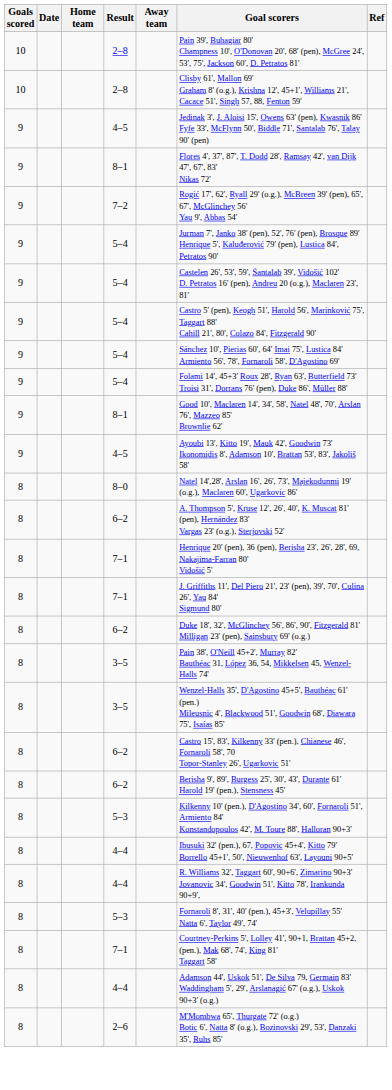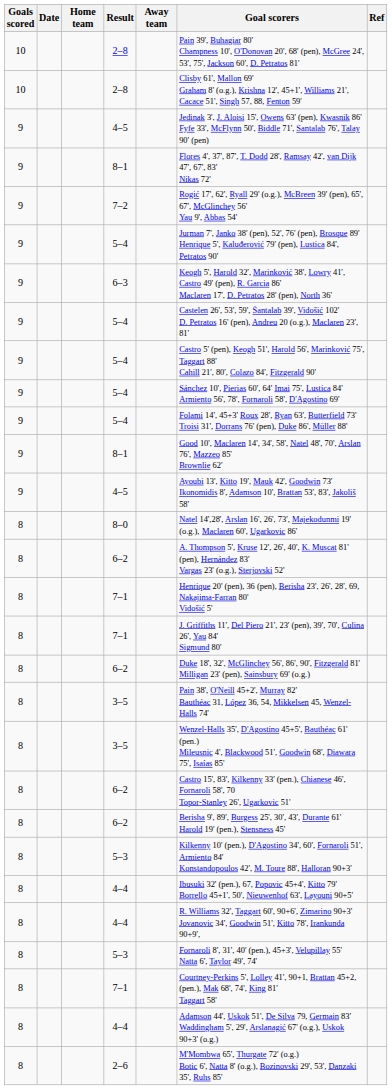 <table class="wikitable sortable">
 <tr>
 <th>Goals <br> scored</th>
 <th !width=4%>Date</th>
 <th !width=12%>Home team</th>
 <th ! style="text-align:center">Result</th>
 <th !width=12%>Away team</th>
 <th ! class="unsortable" style="text-align:center">Goal scorers</th>
 <th !width=2% class="unsortable" style="text-align:center">Ref</th>
 </tr>
 <tr>
 <td style="text-align:center">10</td>
 <td></td>
 <td></td>
 <td style="text-align:center"><a href='#'>2–8</a></td>
 <td></td>
 <td><small><a href='#'>Pain</a> 39', <a href='#'>Buhagiar</a> 80'<br><a href='#'>Champness</a> 10', <a href='#'>O'Donovan</a> 20', 68' (pen), <a href='#'>McGree</a> 24', 53', 75', <a href='#'>Jackson</a> 60', <a href='#'>D. Petratos</a> 81'</small></td>
 <td></td>
 </tr>
 <tr>
 <td style="text-align:center">10</td>
 <td></td>
 <td></td>
 <td style="text-align:center">2–8</td>
 <td></td>
 <td><small><a href='#'>Clisby</a> 61', <a href='#'>Mallon</a> 69'<br><a href='#'>Graham</a> 8' (o.g.), <a href='#'>Krishna</a> 12', 45+1', <a href='#'>Williams</a> 21', <a href='#'>Cacace</a> 51', <a href='#'>Singh</a> 57, 88, <a href='#'>Fenton</a> 59' </small></td>
 <td></td>
 </tr>
 <tr Melbourne City>
 <td style="text-align:center">9</td>
 <td></td>
 <td></td>
 <td style="text-align:center">4–5</td>
 <td></td>
 <td><small> <a href='#'>Jedinak</a> 3', <a href='#'>J. Aloisi</a> 15', <a href='#'>Owens</a> 63' (pen), <a href='#'>Kwasnik</a> 86' <br> <a href='#'>Fyfe</a> 33', <a href='#'>McFlynn</a> 50', <a href='#'>Biddle</a> 71', <a href='#'>Santalab</a> 76', <a href='#'>Talay</a> 90' (pen) </small></td>
 <td></td>
 </tr>
 <tr>
 <td style="text-align:center">9</td>
 <td></td>
 <td></td>
 <td style="text-align:center">8–1</td>
 <td></td>
 <td><small> <a href='#'>Flores</a> 4', 37', 87', <a href='#'>T. Dodd</a> 28', <a href='#'>Ramsay</a> 42', <a href='#'>van Dijk</a> 47', 67', 83' <br> <a href='#'>Nikas</a> 72' </small></td>
 <td></td>
 </tr>
 <tr>
 <td style="text-align:center">9</td>
 <td></td>
 <td></td>
 <td style="text-align:center">7–2</td>
 <td></td>
 <td><small> <a href='#'>Rogić</a> 17', 62', <a href='#'>Ryall</a> 29' (o.g.), <a href='#'>McBreen</a> 39' (pen), 65', 67', <a href='#'>McGlinchey</a> 56' <br> <a href='#'>Yau</a> 9', <a href='#'>Abbas</a> 54' </small></td>
 <td></td>
 </tr>
 <tr>
 <td style="text-align:center">9</td>
 <td></td>
 <td></td>
 <td style="text-align:center">5–4</td>
 <td></td>
 <td><small> <a href='#'>Jurman</a> 7', <a href='#'>Janko</a> 38' (pen), 52', 76' (pen), <a href='#'>Brosque</a> 89' <br> <a href='#'>Henrique</a> 5', <a href='#'>Kaluđerović</a> 79' (pen), <a href='#'>Lustica</a> 84', <a href='#'>Petratos</a> 90' </small></td>
+<td></td>
+</tr>
+<tr>
+<td style="text-align:center">9</td>
+<td></td>
+<td></td>
+<td style="text-align:center">6–3</td>
+<td></td>
+<td><small> <a href='#'>Keogh</a> 5', <a href='#'>Harold</a> 32', <a href='#'>Marinković</a> 38', <a href='#'>Lowry</a> 41', <a href='#'>Castro</a> 49' (pen), <a href='#'>R. Garcia</a> 86' <br> <a href='#'>Maclaren</a> 17', <a href='#'>D. Petratos</a> 28' (pen), <a href='#'>North</a> 36' </small></td>
 <td></td>
 </tr>
 <tr>
 <td style="text-align:center">9</td>
 <td></td>
 <td></td>
 <td style="text-align:center">5–4</td>
 <td></td>
 <td><small> <a href='#'>Castelen</a> 26', 53', 59', <a href='#'>Šantalab</a> 39', <a href='#'>Vidošić</a> 102' <br> <a href='#'>D. Petratos</a> 16' (pen), <a href='#'>Andreu</a> 20 (o.g.), <a href='#'>Maclaren</a> 23', 81' </small></td>
 <td></td>
 </tr>
 <tr>
 <td style="text-align:center">9</td>
 <td></td>
 <td></td>
 <td style="text-align:center">5–4</td>
 <td></td>
 <td><small> <a href='#'>Castro</a> 5' (pen), <a href='#'>Keogh</a> 51', <a href='#'>Harold</a> 56', <a href='#'>Marinković</a> 75', <a href='#'>Taggart</a> 88' <br> <a href='#'>Cahill</a> 21', 80', <a href='#'>Colazo</a> 84', <a href='#'>Fitzgerald</a> 90'</small></td>
 <td></td>
 </tr>
 <tr>
 <td style="text-align:center">9</td>
 <td></td>
 <td></td>
 <td style="text-align:center">5–4</td>
 <td></td>
 <td><small> <a href='#'>Sánchez</a> 10', <a href='#'>Pierias</a> 60', 64' <a href='#'>Imai</a> 75', <a href='#'>Lustica</a> 84'<br> <a href='#'>Armiento</a> 56', 78', <a href='#'>Fornaroli</a> 58', <a href='#'>D'Agostino</a> 69'</small></td>
 <td></td>
 </tr>
 <tr>
 <td style="text-align:center">9</td>
 <td></td>
 <td></td>
 <td style="text-align:center">5–4</td>
 <td></td>
 <td><small> <a href='#'>Folami</a> 14', 45+3' <a href='#'>Roux</a> 28', <a href='#'>Ryan</a> 63', <a href='#'>Butterfield</a> 73'<br> <a href='#'>Troisi</a> 31', <a href='#'>Dorrans</a> 76' (pen), <a href='#'>Duke</a> 86', <a href='#'>Müller</a> 88'</small></td>
 <td></td>
 </tr>
 <tr>
 <td style="text-align:center">9</td>
 <td></td>
 <td></td>
 <td style="text-align:center">8–1</td>
 <td></td>
 <td><small> <a href='#'>Good</a> 10', <a href='#'>Maclaren</a> 14', 34', 58', <a href='#'>Natel</a> 48', 70', <a href='#'>Arslan</a> 76', <a href='#'>Mazzeo</a> 85' <br> <a href='#'>Brownlie</a> 62'</small></td>
 <td></td>
 </tr>
 <tr>
 <td style="text-align:center">9</td>
 <td></td>
 <td></td>
 <td style="text-align:center">4–5</td>
 <td></td>
 <td><small> <a href='#'>Ayoubi</a> 13', <a href='#'>Kitto</a> 19', <a href='#'>Mauk</a> 42', <a href='#'>Goodwin</a> 73' <br> <a href='#'>Ikonomidis</a> 8', <a href='#'>Adamson</a> 10', <a href='#'>Brattan</a> 53', 83', <a href='#'>Jakoliš</a> 58' </small></td>
 <td></td>
 </tr>
 <tr>
 <td style="text-align:center">8</td>
 <td></td>
 <td></td>
 <td style="text-align:center">8–0</td>
 <td></td>
 <td><small><a href='#'>Natel</a> 14',28', <a href='#'>Arslan</a> 16', 26', 73', <a href='#'>Majekodunmi</a> 19' (o.g.),</small> <small><a href='#'>Maclaren</a> 60', <a href='#'>Ugarkovic</a> 86'</small></td>
 <td></td>
 </tr>
 <tr>
 <td style="text-align:center">8</td>
 <td></td>
 <td></td>
 <td style="text-align:center">6–2</td>
 <td></td>
 <td><small> <a href='#'>A. Thompson</a> 5', <a href='#'>Kruse</a> 12', 26', 40', <a href='#'>K. Muscat</a> 81' (pen), <a href='#'>Hernández</a> 83' <br> <a href='#'>Vargas</a> 23' (o.g.), <a href='#'>Sterjovski</a> 52' </small></td>
 <td></td>
 </tr>
 <tr>
 <td style="text-align:center">8</td>
 <td></td>
 <td></td>
 <td style="text-align:center">7–1</td>
 <td></td>
 <td><small><a href='#'>Henrique</a> 20' (pen), 36 (pen), <a href='#'>Berisha</a> 23', 26', 28', 69, <a href='#'>Nakajima-Farran</a> 80' <br> <a href='#'>Vidošić</a> 5' </small></td>
 <td></td>
 </tr>
 <tr>
 <td style="text-align:center">8</td>
 <td></td>
 <td></td>
 <td style="text-align:center">7–1</td>
 <td></td>
 <td><small><a href='#'>J. Griffiths</a> 11', <a href='#'>Del Piero</a> 21', 23' (pen), 39', 70', <a href='#'>Culina</a> 26', <a href='#'>Yau</a> 84' <br> <a href='#'>Sigmund</a> 80' </small></td>
 <td></td>
 </tr>
 <tr>
 <td style="text-align:center">8</td>
 <td></td>
 <td></td>
 <td style="text-align:center">6–2</td>
 <td></td>
 <td><small><a href='#'>Duke</a> 18', 32', <a href='#'>McGlinchey</a> 56', 86', 90', <a href='#'>Fitzgerald</a> 81' <br> <a href='#'>Milligan</a> 23' (pen), <a href='#'>Sainsbury</a> 69' (o.g.) </small></td>
 <td></td>
 </tr>
 <tr>
 <td style="text-align:center">8</td>
 <td></td>
 <td></td>
 <td style="text-align:center">3–5</td>
 <td></td>
 <td><small><a href='#'>Pain</a> 38', <a href='#'>O'Neill</a> 45+2', <a href='#'>Murray</a> 82'<br><a href='#'>Bauthéac</a> 31, <a href='#'>López</a> 36, 54, <a href='#'>Mikkelsen</a> 45, <a href='#'>Wenzel-Halls</a> 74' </small></td>
 <td></td>
 </tr>
 <tr>
 <td style="text-align:center">8</td>
 <td></td>
 <td></td>
 <td style="text-align:center">3–5</td>
 <td></td>
 <td><small><a href='#'>Wenzel-Halls</a> 35', <a href='#'>D'Agostino</a> 45+5', <a href='#'>Bauthéac</a> 61' (pen.) <br><a href='#'>Mileusnic</a> 4', <a href='#'>Blackwood</a> 51', <a href='#'>Goodwin</a> 68', <a href='#'>Diawara</a> 75', <a href='#'>Isaías</a> 85' </small></td>
 <td></td>
 </tr>
 <tr>
 <td style="text-align:center">8</td>
 <td></td>
 <td></td>
 <td style="text-align:center">6–2</td>
 <td></td>
 <td><small><a href='#'>Castro</a> 15', 83', <a href='#'>Kilkenny</a> 33' (pen.), <a href='#'>Chianese</a> 46', <a href='#'>Fornaroli</a> 58', 70 <br><a href='#'>Topor-Stanley</a> 26', <a href='#'>Ugarkovic</a> 51'</small></td>
 <td></td>
 </tr>
 <tr>
 <td style="text-align:center">8</td>
 <td></td>
 <td></td>
 <td style="text-align:center">6–2</td>
 <td></td>
 <td><small><a href='#'>Berisha</a> 9', 89', <a href='#'>Burgess</a> 25', 30', 43', <a href='#'>Durante</a> 61' <br><a href='#'>Harold</a> 19' (pen.), <a href='#'>Stensness</a> 45'</small></td>
 <td></td>
 </tr>
 <tr>
 <td style="text-align:center">8</td>
 <td></td>
 <td></td>
 <td style="text-align:center">5–3</td>
 <td></td>
 <td><small><a href='#'>Kilkenny</a> 10' (pen.), <a href='#'>D'Agostino</a> 34', 60', <a href='#'>Fornaroli</a> 51',  <a href='#'>Armiento</a> 84' <br><a href='#'>Konstandopoulos</a> 42', <a href='#'>M. Toure</a> 88',  <a href='#'>Halloran</a> 90+3'</small></td>
 <td></td>
 </tr>
 <tr>
 <td style="text-align:center">8</td>
 <td></td>
 <td></td>
 <td style="text-align:center">4–4</td>
 <td></td>
 <td><small><a href='#'>Ibusuki</a> 32' (pen.), 67, <a href='#'>Popovic</a> 45+4', <a href='#'>Kitto</a> 79'<br><a href='#'>Borrello</a> 45+1', 50', <a href='#'>Nieuwenhof</a> 63',  <a href='#'>Layouni</a> 90+5'</small></td>
 <td></td>
 </tr>
 <tr>
 <td style="text-align:center">8</td>
 <td></td>
 <td></td>
 <td style="text-align:center">4–4</td>
 <td></td>
 <td><small><a href='#'>R. Williams</a> 32', <a href='#'>Taggart</a> 60', 90+6', <a href='#'>Zimarino</a> 90+3' <br><a href='#'>Jovanovic</a> 34', <a href='#'>Goodwin</a> 51',  <a href='#'>Kitto</a> 78', <a href='#'>Irankunda</a> 90+9',</small></td>
 <td></td>
 </tr>
 <tr>
 <td style="text-align:center">8</td>
 <td></td>
 <td></td>
 <td style="text-align:center">5–3</td>
 <td></td>
 <td><small><a href='#'>Fornaroli</a> 8', 31', 40' (pen.), 45+3', <a href='#'>Velupillay</a> 55' <br><a href='#'>Natta</a> 6', <a href='#'>Taylor</a> 49', 74'</small></td>
 <td></td>
 </tr>
 <tr>
 <td style="text-align:center">8</td>
 <td></td>
 <td></td>
 <td style="text-align:center">7–1</td>
 <td></td>
 <td><small><a href='#'>Courtney-Perkins</a> 5', <a href='#'>Lolley</a> 41', 90+1, <a href='#'>Brattan</a> 45+2, (pen.), <a href='#'>Mak</a> 68', 74', <a href='#'>King</a> 81' <br> <a href='#'>Taggart</a> 58' </small></td>
 <td></td>
 </tr>
 <tr>
 <td style="text-align:center">8</td>
 <td></td>
 <td></td>
 <td style="text-align:center">4–4</td>
 <td></td>
 <td><small><a href='#'>Adamson</a> 44', <a href='#'>Uskok</a> 51', <a href='#'>De Silva</a> 79, <a href='#'>Germain</a> 83' <br> <a href='#'>Waddingham</a> 5', 29', <a href='#'>Arslanagić</a> 67' (o.g.), <a href='#'>Uskok</a> 90+3' (o.g.)</small></td>
 <td></td>
 </tr>
 <tr>
 <td style="text-align:center">8</td>
 <td></td>
 <td></td>
 <td style="text-align:center">2–6</td>
 <td></td>
 <td><small><a href='#'>M'Mombwa</a> 65', <a href='#'>Thurgate</a> 72' (o.g.) <br> <a href='#'>Botic</a> 6', <a href='#'>Natta</a> 8' (o.g.), <a href='#'>Bozinovski</a> 29', 53', <a href='#'>Danzaki</a> 35', <a href='#'>Ruhs</a> 85'</small></td>
 <td></td>
 </tr>
 </table>
